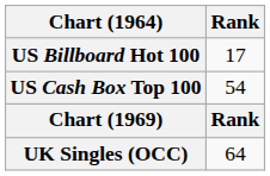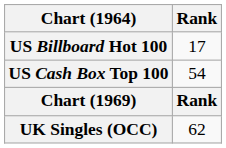 <table class="wikitable sortable plainrowheaders">
 <tr>
 <th align="left">Chart (1964)</th>
 <th style="text-align:center;">Rank</th>
 </tr>
 <tr>
 <th scope="row">US <em>Billboard</em> Hot 100</th>
 <td style="text-align:center;">17</td>
 </tr>
 <tr>
 <th scope="row">US <em>Cash Box</em> Top 100</th>
 <td style="text-align:center;">54</td>
 </tr>
 <tr>
 <th align="left">Chart (1969)</th>
 <th style="text-align:center;">Rank</th>
 </tr>
 <tr>
 <th scope="row">UK Singles (OCC)</th>
-<td style="text-align:center;">64</td>
+<td style="text-align:center;">62</td>
 </tr>
 </table>
